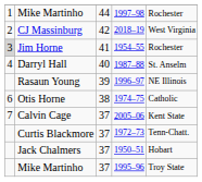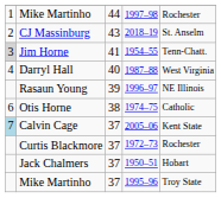 <table class="wikitable">
 <tr>
 </tr>
 <tr>
 <td>1</td>
 <td>Mike Martinho</td>
 <td>44</td>
 <td style="font-size:80%;"><a href='#'>1997–98</a></td>
 <td style="font-size:80%;">Rochester</td>
 </tr>
 <tr>
 <td>2</td>
 <td><a href='#'>CJ Massinburg</a></td>
-<td>42</td>
+<td>43</td>
 <td style="font-size:80%;"><a href='#'>2018–19</a></td>
-<td style="font-size:80%;">West Virginia</td>
+<td style="font-size:80%;">St. Anselm</td>
 </tr>
 <tr>
 <td style="background: lightgrey;">3</td>
 <td><a href='#'>Jim Horne</a></td>
 <td>41</td>
 <td style="font-size:80%;"><a href='#'>1954–55</a></td>
-<td style="font-size:80%;">Rochester</td>
+<td style="font-size:80%;">Tenn-Chatt.</td>
 </tr>
 <tr>
 <td>4</td>
 <td>Darryl Hall</td>
 <td>40</td>
 <td style="font-size:80%;"><a href='#'>1987–88</a></td>
-<td style="font-size:80%;">St. Anselm</td>
+<td style="font-size:80%;">West Virginia</td>
 </tr>
 <tr>
 <td></td>
 <td>Rasaun Young</td>
 <td>39</td>
 <td style="font-size:80%;"><a href='#'>1996–97</a></td>
 <td style="font-size:80%;">NE Illinois</td>
 </tr>
 <tr>
 <td>6</td>
 <td>Otis Horne</td>
 <td>38</td>
 <td style="font-size:80%;"><a href='#'>1974–75</a></td>
 <td style="font-size:80%;">Catholic</td>
 </tr>
 <tr>
-<td>7</td>
+<td style="background: lightblue;">7</td>
 <td>Calvin Cage</td>
 <td>37</td>
 <td style="font-size:80%;"><a href='#'>2005–06</a></td>
 <td style="font-size:80%;">Kent State</td>
 </tr>
 <tr>
 <td></td>
 <td>Curtis Blackmore</td>
 <td>37</td>
 <td style="font-size:80%;"><a href='#'>1972–73</a></td>
-<td style="font-size:80%;">Tenn-Chatt.</td>
+<td style="font-size:80%;">Rochester</td>
 </tr>
 <tr>
 <td></td>
 <td>Jack Chalmers</td>
 <td>37</td>
 <td style="font-size:80%;"><a href='#'>1950–51</a></td>
 <td style="font-size:80%;">Hobart</td>
 </tr>
 <tr>
 <td></td>
 <td>Mike Martinho</td>
 <td>37</td>
 <td style="font-size:80%;"><a href='#'>1995–96</a></td>
 <td style="font-size:80%;">Troy State</td>
 </tr>
 </table>
